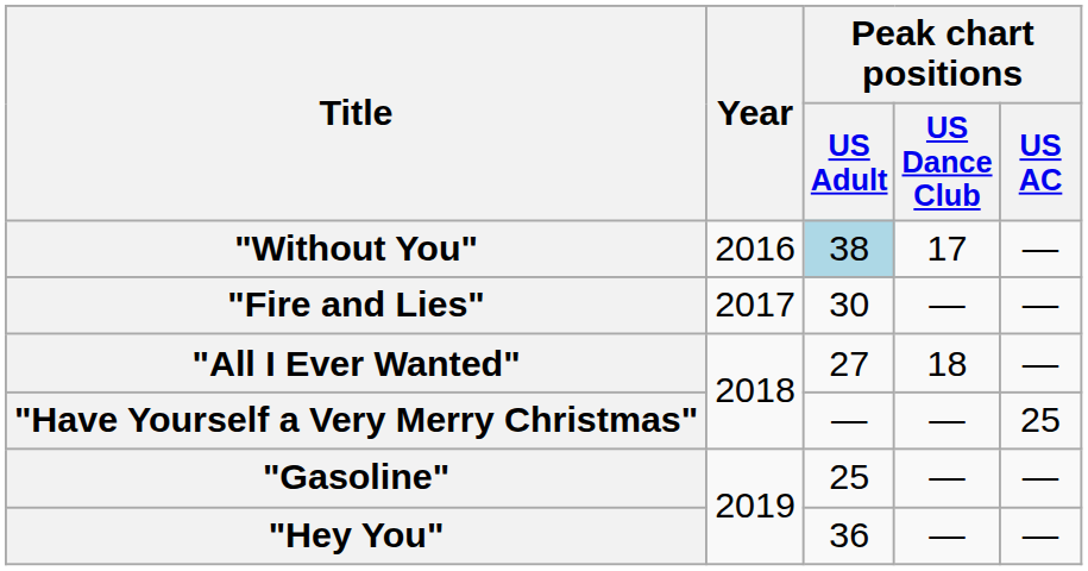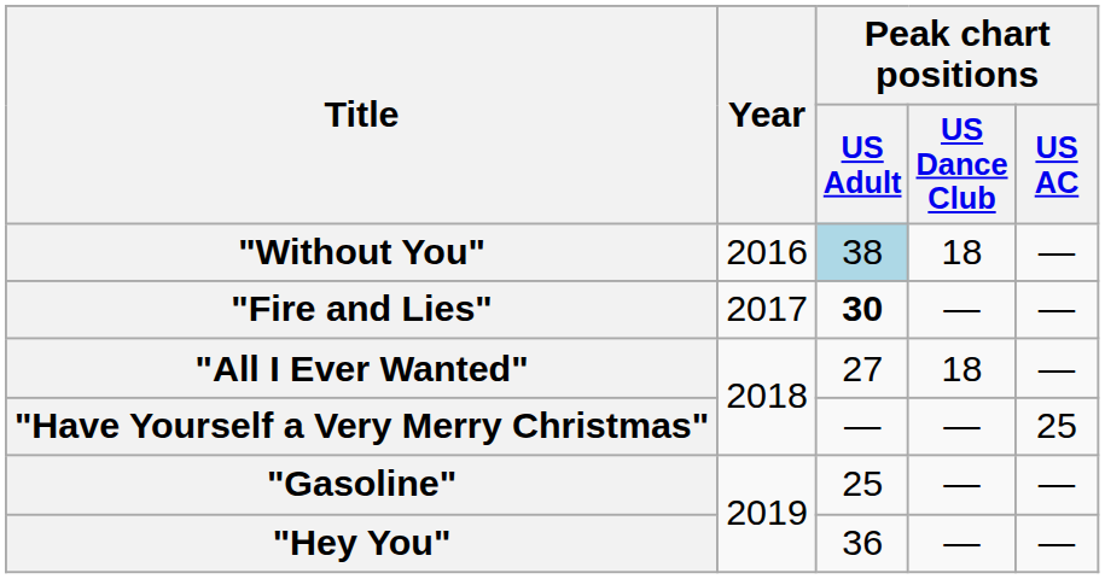 <table class="wikitable plainrowheaders" style="text-align: center">
 <tr>
 <th scope="col" rowspan="2">Title</th>
 <th scope="col" rowspan="2">Year</th>
 <th scope="col" colspan="3">Peak chart<br>positions</th>
 </tr>
 <tr style="font-size:smaller;">
 <th scope="col" width="30"><a href='#'>US<br>Adult</a><br></th>
 <th scope="col" width="30"><a href='#'>US<br>Dance Club</a></th>
 <th scope="col" width="30"><a href='#'>US<br>AC</a></th>
 </tr>
 <tr>
 <th scope="row">"Without You"</th>
 <td>2016</td>
 <td style="background: lightblue;">38</td>
-<td>17</td>
+<td>18</td>
 <td>—</td>
 </tr>
 <tr>
 <th scope="row">"Fire and Lies"</th>
 <td>2017</td>
-<td>30</td>
+<td><strong>30</strong></td>
 <td>—</td>
 <td>—</td>
 </tr>
 <tr>
 <th scope="row">"All I Ever Wanted"</th>
 <td rowspan="2">2018</td>
 <td>27</td>
 <td>18</td>
 <td>—</td>
 </tr>
 <tr>
 <th scope="row">"Have Yourself a Very Merry Christmas"</th>
 <td>—</td>
 <td>—</td>
 <td>25</td>
 </tr>
 <tr>
 <th scope="row">"Gasoline"</th>
 <td rowspan="2">2019</td>
 <td>25</td>
 <td>—</td>
 <td>—</td>
 </tr>
 <tr>
 <th scope="row">"Hey You"</th>
 <td>36</td>
 <td>—</td>
 <td>—</td>
 </tr>
 </table>
